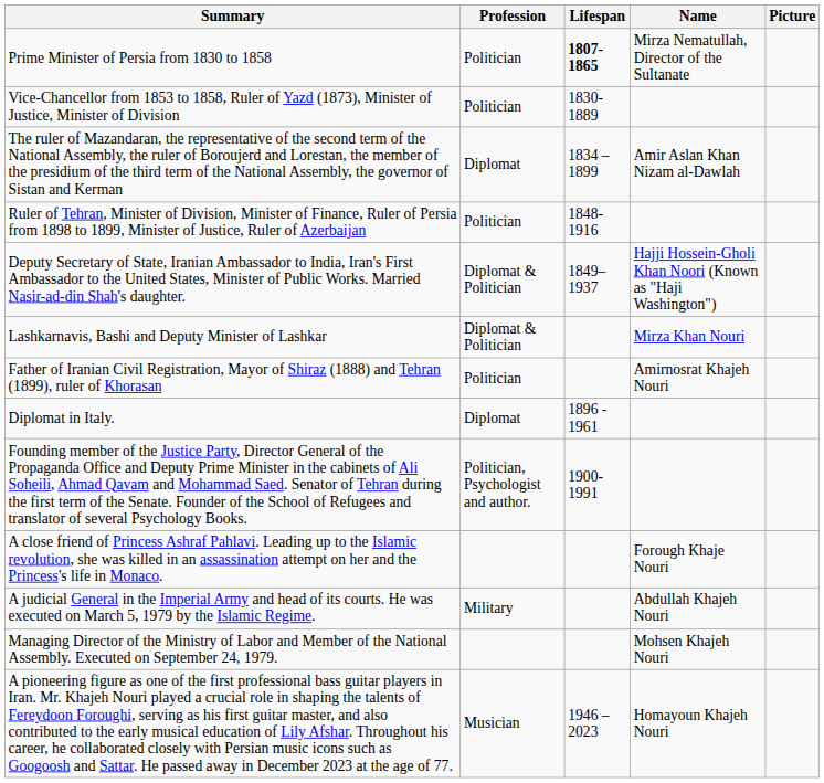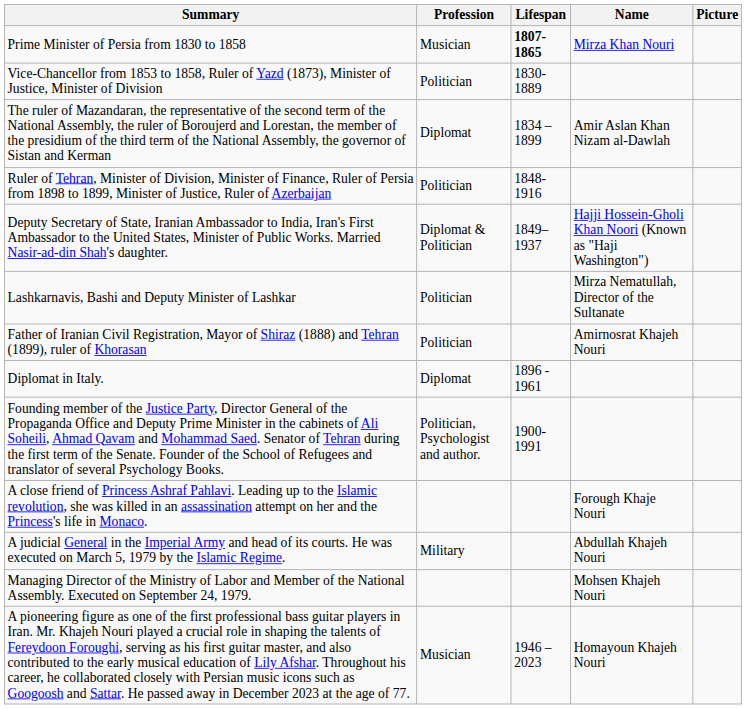 <table class="wikitable">
 <tr>
 <th>Summary</th>
 <th>Profession</th>
 <th>Lifespan</th>
 <th>Name</th>
 <th>Picture</th>
 </tr>
 <tr>
 <td>Prime Minister of Persia from 1830 to 1858</td>
-<td>Politician</td>
+<td>Musician</td>
 <td><strong>1807-1865</strong></td>
-<td>Mirza Nematullah, Director of the Sultanate</td>
+<td><a href='#'>Mirza Khan Nouri</a></td>
 <td></td>
 </tr>
 <tr>
 <td>Vice-Chancellor from 1853 to 1858, Ruler of <a href='#'>Yazd</a> (1873), Minister of Justice, Minister of Division</td>
 <td>Politician</td>
 <td>1830- 1889</td>
 <td></td>
 <td></td>
 </tr>
 <tr>
 <td>The ruler of Mazandaran, the representative of the second term of the National Assembly, the ruler of Boroujerd and Lorestan, the member of the presidium of the third term of the National Assembly, the governor of Sistan and Kerman</td>
 <td>Diplomat</td>
 <td>1834 – 1899</td>
 <td>Amir Aslan Khan Nizam al-Dawlah</td>
 <td></td>
 </tr>
 <tr>
 <td>Ruler of <a href='#'>Tehran</a>, Minister of Division, Minister of Finance, Ruler of Persia from 1898 to 1899, Minister of Justice, Ruler of <a href='#'>Azerbaijan</a></td>
 <td>Politician</td>
 <td>1848-1916</td>
 <td></td>
 <td></td>
 </tr>
 <tr>
 <td>Deputy Secretary of State, Iranian Ambassador to India, Iran's First Ambassador to the United States, Minister of Public Works. Married <a href='#'>Nasir-ad-din Shah</a>'s daughter.</td>
 <td>Diplomat & Politician</td>
 <td>1849–1937</td>
 <td><a href='#'>Hajji Hossein-Gholi Khan Noori</a> (Known as "Haji Washington")</td>
 <td></td>
 </tr>
 <tr>
 <td>Lashkarnavis, Bashi and Deputy Minister of Lashkar</td>
-<td>Diplomat & Politician</td>
+<td>Politician</td>
 <td></td>
-<td><a href='#'>Mirza Khan Nouri</a></td>
+<td>Mirza Nematullah, Director of the Sultanate</td>
 <td></td>
 </tr>
 <tr>
 <td>Father of Iranian Civil Registration, Mayor of <a href='#'>Shiraz</a> (1888) and <a href='#'>Tehran</a> (1899), ruler of <a href='#'>Khorasan</a></td>
 <td>Politician</td>
 <td></td>
 <td>Amirnosrat Khajeh Nouri</td>
 <td></td>
 </tr>
 <tr>
 <td>Diplomat in Italy.</td>
 <td>Diplomat</td>
 <td>1896 - 1961</td>
 <td></td>
 <td></td>
 </tr>
 <tr>
 <td>Founding member of the <a href='#'>Justice Party</a>, Director General of the Propaganda Office and Deputy Prime Minister in the cabinets of <a href='#'>Ali Soheili</a>, <a href='#'>Ahmad Qavam</a> and <a href='#'>Mohammad Saed</a>. Senator of <a href='#'>Tehran</a> during the first term of the Senate. Founder of the School of Refugees and translator of several Psychology Books.</td>
 <td>Politician, Psychologist and author.</td>
 <td>1900- 1991</td>
 <td></td>
 <td></td>
 </tr>
 <tr>
 <td>A close friend of <a href='#'>Princess Ashraf Pahlavi</a>. Leading up to the <a href='#'>Islamic revolution</a>, she was killed in an <a href='#'>assassination</a> attempt on her and the <a href='#'>Princess</a>'s life in <a href='#'>Monaco</a>.</td>
 <td></td>
 <td></td>
 <td>Forough Khaje Nouri</td>
 <td></td>
 </tr>
 <tr>
 <td>A judicial <a href='#'>General</a> in the <a href='#'>Imperial Army</a> and head of its courts. He was executed on March 5, 1979 by the <a href='#'>Islamic Regime</a>.</td>
 <td>Military</td>
 <td></td>
 <td>Abdullah Khajeh Nouri</td>
 <td></td>
 </tr>
 <tr>
 <td>Managing Director of the Ministry of Labor and Member of the National Assembly. Executed on September 24, 1979.</td>
 <td></td>
 <td></td>
 <td>Mohsen Khajeh Nouri</td>
 <td></td>
 </tr>
 <tr>
 <td>A pioneering figure as one of the first professional bass guitar players in Iran.  Mr. Khajeh Nouri played a crucial role in shaping the talents of <a href='#'>Fereydoon Foroughi</a>, serving as his first guitar master, and also contributed to the early musical education of <a href='#'>Lily Afshar</a>. Throughout his career, he collaborated closely with Persian music icons such as <a href='#'>Googoosh</a> and <a href='#'>Sattar</a>. He passed away in December 2023 at the age of 77.</td>
 <td>Musician</td>
 <td>1946 – 2023</td>
 <td>Homayoun Khajeh Nouri</td>
 <td></td>
 </tr>
 </table>
